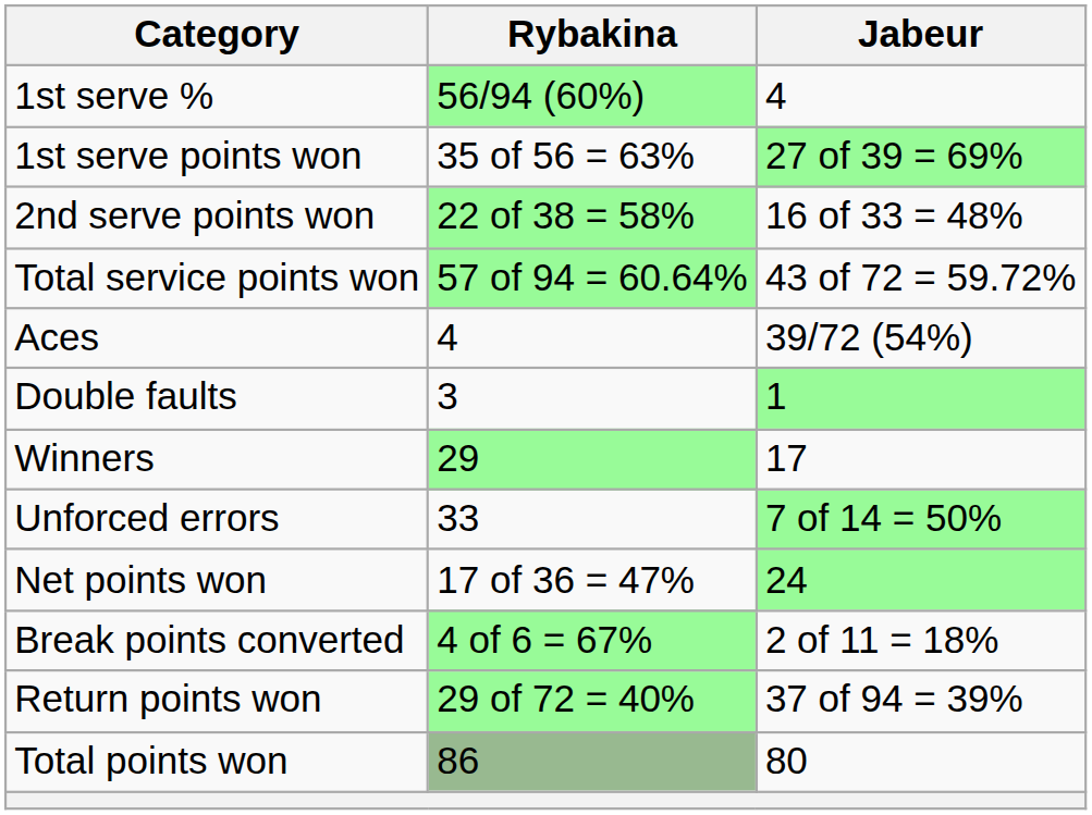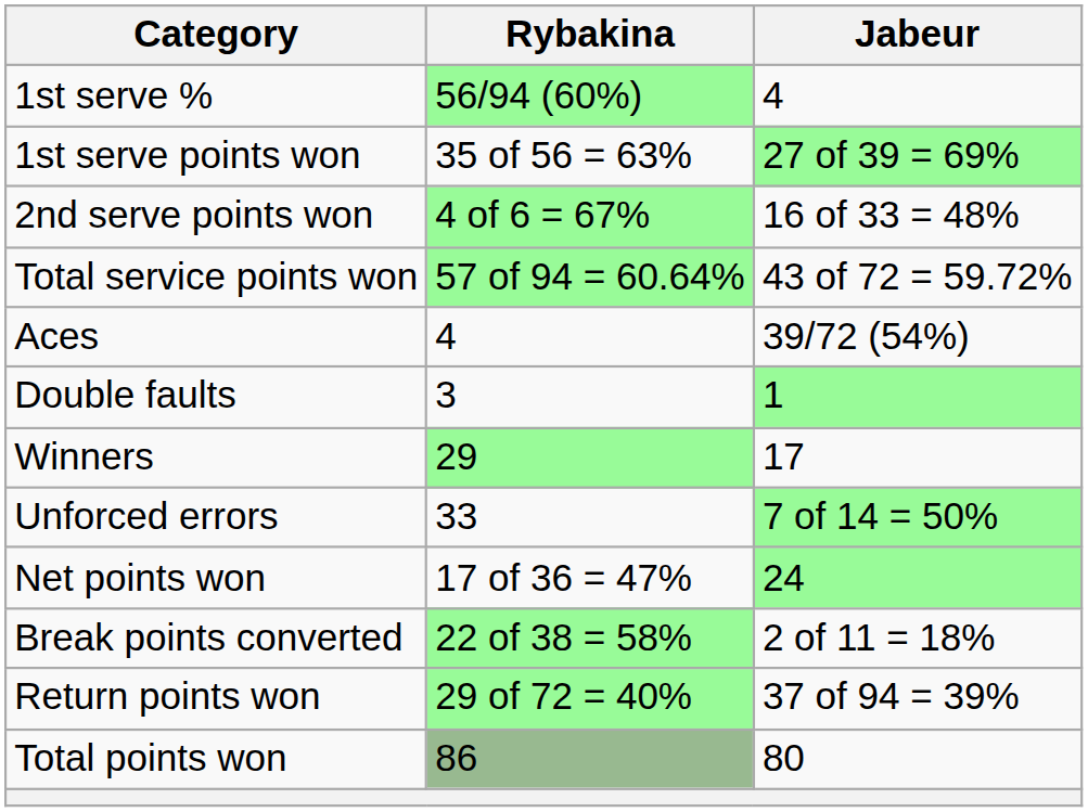 <table class="wikitable">
 <tr>
 <th>Category</th>
 <th> Rybakina</th>
 <th> Jabeur</th>
 </tr>
 <tr>
 <td>1st serve %</td>
 <td bgcolor=98FB98>56/94 (60%)</td>
 <td>4</td>
 </tr>
 <tr>
 <td>1st serve points won</td>
 <td>35 of 56 = 63%</td>
 <td bgcolor=98FB98>27 of 39 = 69%</td>
 </tr>
 <tr>
 <td>2nd serve points won</td>
-<td bgcolor=98FB98>22 of 38 = 58%</td>
+<td bgcolor=98FB98>4 of 6 = 67%</td>
 <td>16 of 33 = 48%</td>
 </tr>
 <tr>
 <td>Total service points won</td>
 <td bgcolor=98FB98>57 of 94 = 60.64%</td>
 <td>43 of 72 = 59.72%</td>
 </tr>
 <tr>
 <td>Aces</td>
 <td>4</td>
 <td>39/72 (54%)</td>
 </tr>
 <tr>
 <td>Double faults</td>
 <td>3</td>
 <td bgcolor=98FB98>1</td>
 </tr>
 <tr>
 <td>Winners</td>
 <td bgcolor=98FB98>29</td>
 <td>17</td>
 </tr>
 <tr>
 <td>Unforced errors</td>
 <td>33</td>
 <td bgcolor=98FB98>7 of 14 = 50%</td>
 </tr>
 <tr>
 <td>Net points won</td>
 <td>17 of 36 = 47%</td>
 <td bgcolor=98FB98>24</td>
 </tr>
 <tr>
 <td>Break points converted</td>
-<td bgcolor=98FB98>4 of 6 = 67%</td>
+<td bgcolor=98FB98>22 of 38 = 58%</td>
 <td>2 of 11 = 18%</td>
 </tr>
 <tr>
 <td>Return points won</td>
 <td bgcolor=98FB98>29 of 72 = 40%</td>
 <td>37 of 94 = 39%</td>
 </tr>
 <tr>
 <td>Total points won</td>
 <td bgcolor=98FB989>86</td>
 <td>80</td>
 </tr>
 <tr>
 <th colspan=3></th>
 </tr>
 </table>
